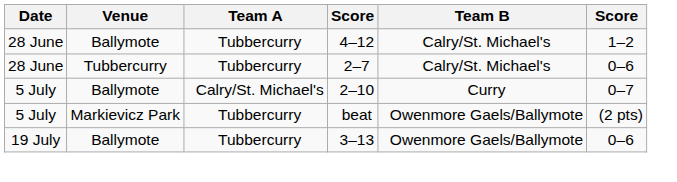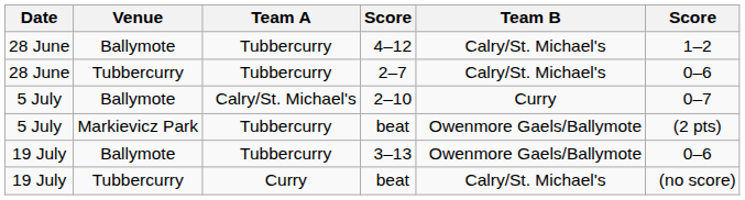 <table class="wikitable">
 <tr>
 <th>Date</th>
 <th>Venue</th>
 <th>Team A</th>
 <th>Score</th>
 <th>Team B</th>
 <th>Score</th>
 </tr>
 <tr align="center">
 <td>28 June</td>
 <td>Ballymote</td>
 <td>  Tubbercurry</td>
 <td>  4–12</td>
 <td>  Calry/St. Michael's</td>
 <td>  1–2</td>
 </tr>
 <tr align="center">
 <td>28 June</td>
 <td>Tubbercurry</td>
 <td>  Tubbercurry</td>
 <td>  2–7</td>
 <td>  Calry/St. Michael's</td>
 <td>  0–6</td>
 </tr>
 <tr align="center">
 <td>5 July</td>
 <td>Ballymote</td>
 <td>  Calry/St. Michael's</td>
 <td>  2–10</td>
 <td>  Curry</td>
 <td>  0–7</td>
 </tr>
 <tr align="center">
 <td>5 July</td>
 <td>Markievicz Park</td>
 <td>  Tubbercurry</td>
 <td>  beat</td>
 <td>  Owenmore Gaels/Ballymote</td>
 <td>  (2 pts)</td>
 </tr>
 <tr align="center">
 <td>19 July</td>
 <td>Ballymote</td>
 <td>  Tubbercurry</td>
 <td>  3–13</td>
 <td>  Owenmore Gaels/Ballymote</td>
 <td>  0–6</td>
 </tr>
+<tr align="center">
+<td>19 July</td>
+<td>Tubbercurry</td>
+<td>  Curry</td>
+<td>  beat</td>
+<td>  Calry/St. Michael's</td>
+<td>  (no score)</td>
+</tr>
 </table>
